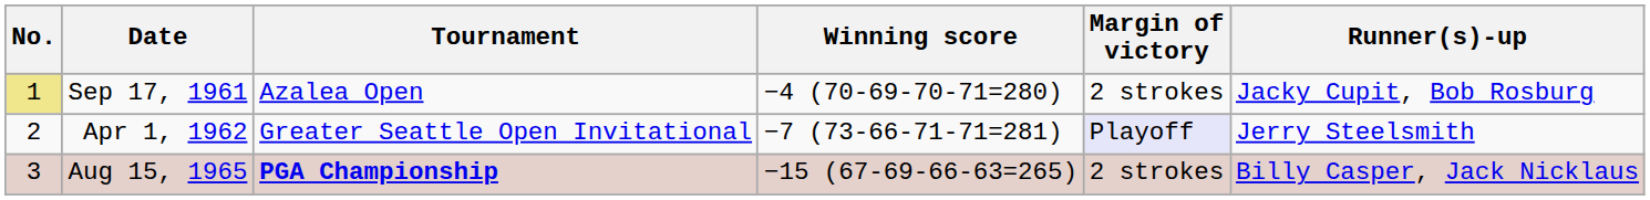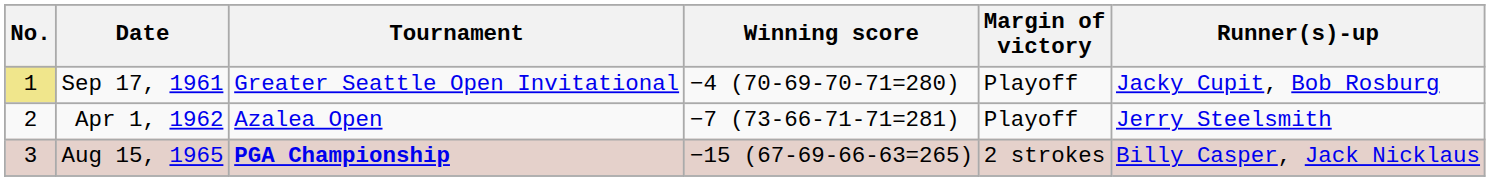 <table class="wikitable" style="font-size:95%;">
 <tr>
 <th>No.</th>
 <th>Date</th>
 <th>Tournament</th>
 <th>Winning score</th>
 <th>Margin of<br>victory</th>
 <th>Runner(s)-up</th>
 </tr>
 <tr>
 <td align=center style="background: khaki;">1</td>
 <td align=right>Sep 17, <a href='#'>1961</a></td>
-<td><a href='#'>Azalea Open</a></td>
+<td><a href='#'>Greater Seattle Open Invitational</a></td>
 <td>−4 (70-69-70-71=280)</td>
-<td>2 strokes</td>
+<td>Playoff</td>
 <td> <a href='#'>Jacky Cupit</a>,  <a href='#'>Bob Rosburg</a></td>
 </tr>
 <tr>
 <td align=center>2</td>
 <td align=right>Apr 1, <a href='#'>1962</a></td>
-<td><a href='#'>Greater Seattle Open Invitational</a></td>
+<td><a href='#'>Azalea Open</a></td>
 <td>−7 (73-66-71-71=281)</td>
-<td style="background: lavender;">Playoff</td>
+<td>Playoff</td>
 <td> <a href='#'>Jerry Steelsmith</a></td>
 </tr>
 <tr style="background:#e5d1cb;">
 <td align=center>3</td>
 <td align=right>Aug 15, <a href='#'>1965</a></td>
 <td><strong><a href='#'>PGA Championship</a></strong></td>
 <td>−15 (67-69-66-63=265)</td>
 <td>2 strokes</td>
 <td> <a href='#'>Billy Casper</a>,  <a href='#'>Jack Nicklaus</a></td>
 </tr>
 </table>
